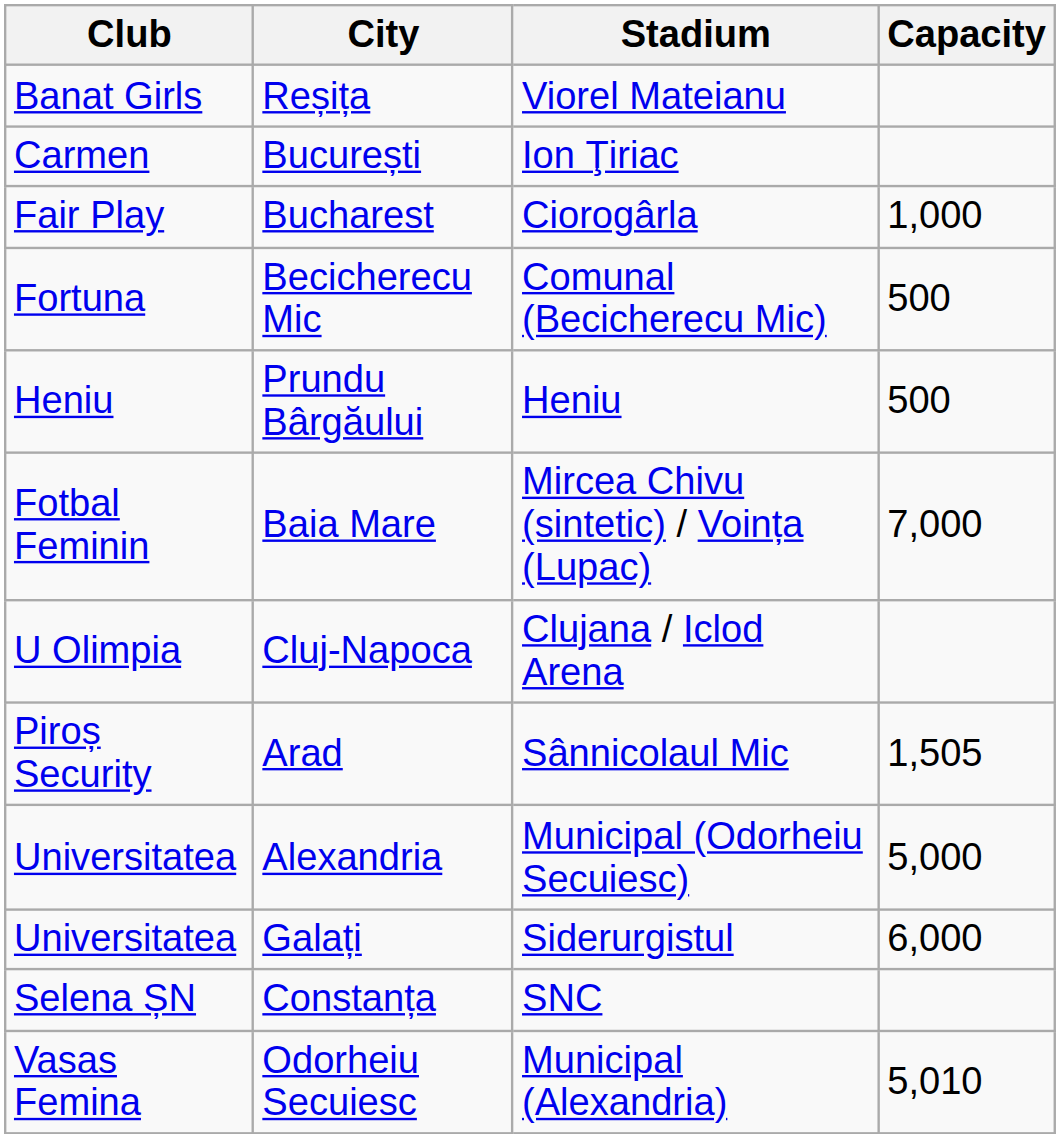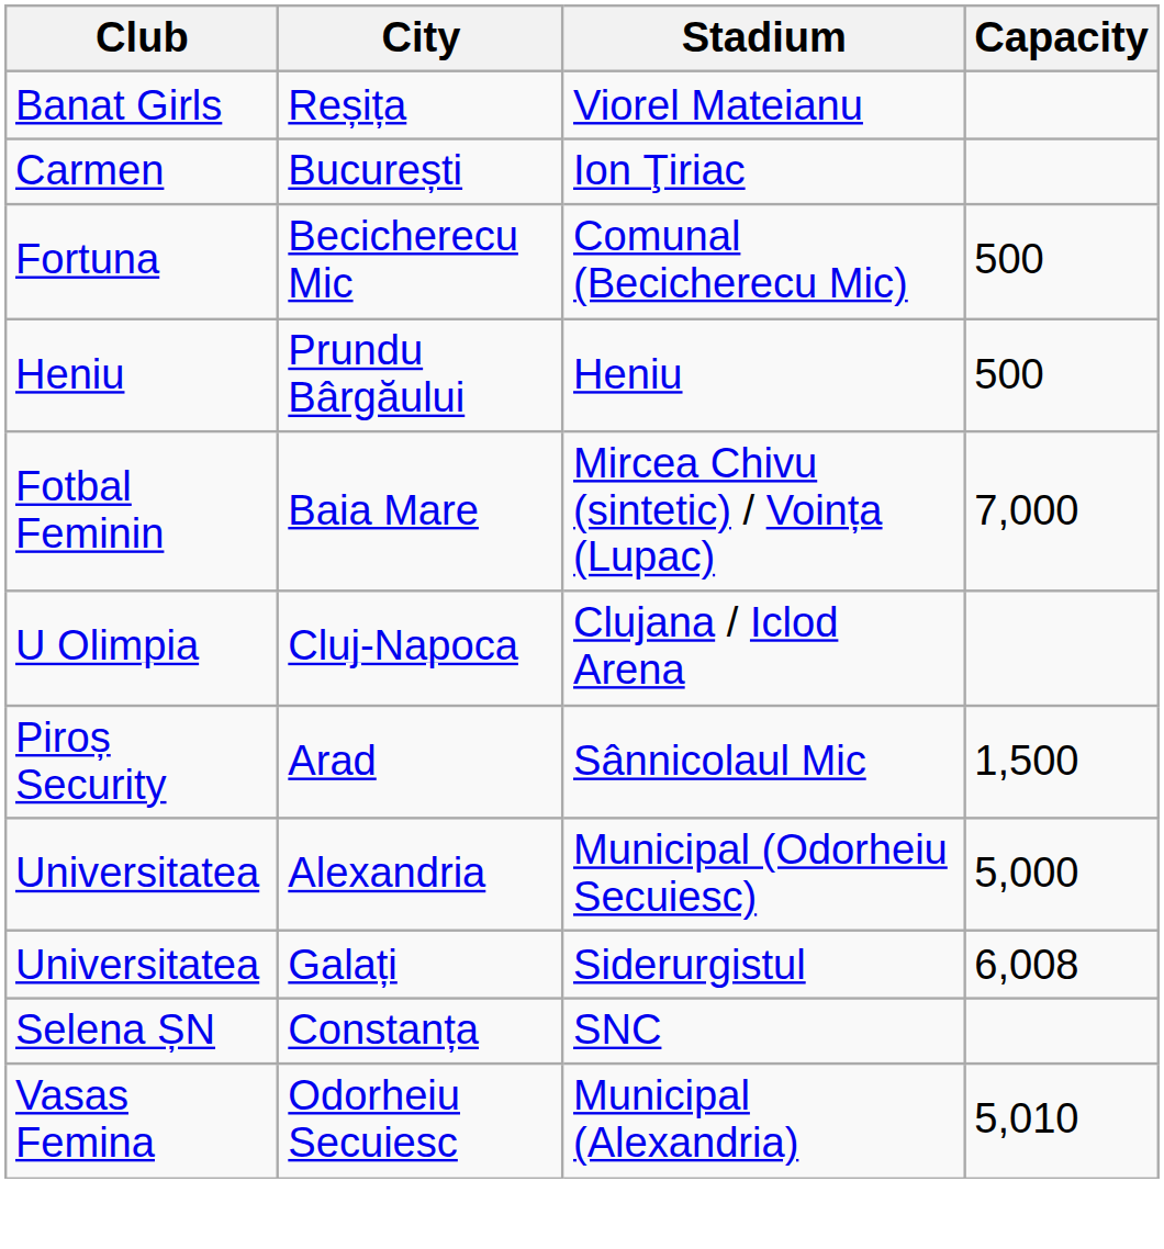 <table class="wikitable sortable" width="50%">
 <tr>
 <th>Club</th>
 <th>City</th>
 <th>Stadium</th>
 <th data-sort-type="number">Capacity</th>
 </tr>
 <tr>
 <td><a href='#'>Banat Girls</a></td>
 <td><a href='#'>Reșița</a></td>
 <td><a href='#'>Viorel Mateianu</a></td>
 <td></td>
 </tr>
 <tr>
 <td><a href='#'>Carmen</a></td>
 <td><a href='#'>București</a></td>
 <td><a href='#'>Ion Ţiriac</a></td>
 <td></td>
-</tr>
-<tr>
-<td><a href='#'>Fair Play</a></td>
-<td><a href='#'>Bucharest</a></td>
-<td><a href='#'>Ciorogârla</a></td>
-<td>1,000</td>
 </tr>
 <tr>
 <td><a href='#'>Fortuna</a></td>
 <td><a href='#'>Becicherecu Mic</a></td>
 <td><a href='#'>Comunal (Becicherecu Mic)</a></td>
 <td>500</td>
 </tr>
 <tr>
 <td><a href='#'>Heniu</a></td>
 <td><a href='#'>Prundu Bârgăului</a></td>
 <td><a href='#'>Heniu</a></td>
 <td>500</td>
 </tr>
 <tr>
 <td><a href='#'>Fotbal Feminin</a></td>
 <td><a href='#'>Baia Mare</a></td>
 <td><a href='#'>Mircea Chivu (sintetic)</a> / <a href='#'>Voința (Lupac)</a></td>
 <td>7,000</td>
 </tr>
 <tr>
 <td><a href='#'>U Olimpia</a></td>
 <td><a href='#'>Cluj-Napoca</a></td>
 <td><a href='#'>Clujana</a> / <a href='#'>Iclod Arena</a></td>
 <td></td>
 </tr>
 <tr>
 <td><a href='#'>Piroș Security</a></td>
 <td><a href='#'>Arad</a></td>
 <td><a href='#'>Sânnicolaul Mic</a></td>
-<td>1,505</td>
+<td>1,500</td>
 </tr>
 <tr>
 <td><a href='#'>Universitatea</a></td>
 <td><a href='#'>Alexandria</a></td>
 <td><a href='#'>Municipal (Odorheiu Secuiesc)</a></td>
 <td>5,000</td>
 </tr>
 <tr>
 <td><a href='#'>Universitatea</a></td>
 <td><a href='#'>Galați</a></td>
 <td><a href='#'>Siderurgistul</a></td>
-<td>6,000</td>
+<td>6,008</td>
 </tr>
 <tr>
 <td><a href='#'>Selena ȘN</a></td>
 <td><a href='#'>Constanța</a></td>
 <td><a href='#'>SNC</a></td>
 <td></td>
 </tr>
 <tr>
 <td><a href='#'>Vasas Femina</a></td>
 <td><a href='#'>Odorheiu Secuiesc</a></td>
 <td><a href='#'>Municipal (Alexandria)</a></td>
 <td>5,010</td>
 </tr>
 </table>
